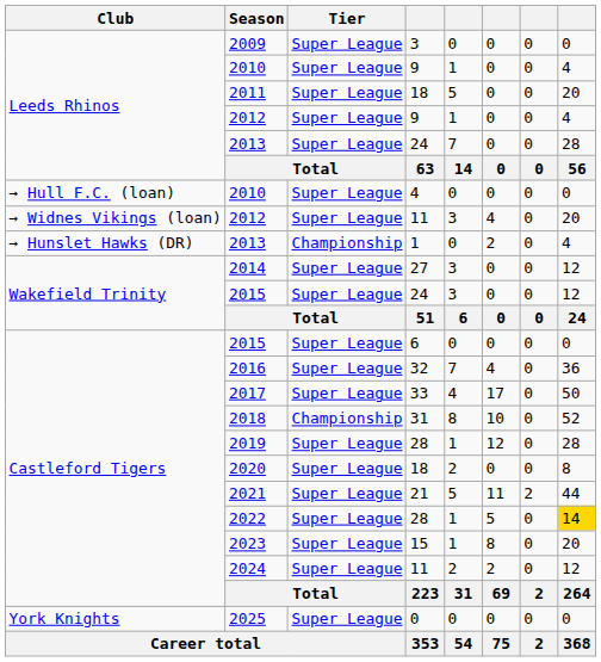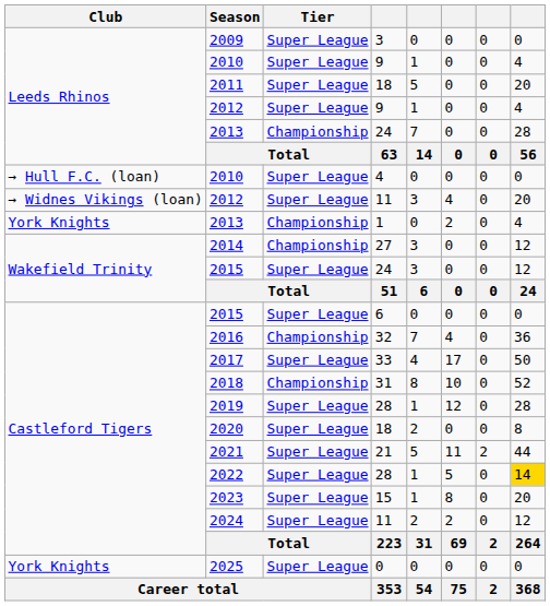 <table class="wikitable defaultcenter">
 <tr>
 <th>Club</th>
 <th>Season</th>
 <th>Tier</th>
 <th style="width:2em;"></th>
 <th style="width:2em;"></th>
 <th style="width:2em;"></th>
 <th style="width:2em;"></th>
 <th style="width:2em;"></th>
 </tr>
 <tr>
 <td rowspan="6" style="text-align:left;"> <a href='#'>Leeds Rhinos</a></td>
 <td><a href='#'>2009</a></td>
 <td><a href='#'>Super League</a></td>
 <td>3</td>
 <td>0</td>
 <td>0</td>
 <td>0</td>
 <td>0</td>
 </tr>
 <tr>
 <td><a href='#'>2010</a></td>
 <td><a href='#'>Super League</a></td>
 <td>9</td>
 <td>1</td>
 <td>0</td>
 <td>0</td>
 <td>4</td>
 </tr>
 <tr>
 <td><a href='#'>2011</a></td>
 <td><a href='#'>Super League</a></td>
 <td>18</td>
 <td>5</td>
 <td>0</td>
 <td>0</td>
 <td>20</td>
 </tr>
 <tr>
 <td><a href='#'>2012</a></td>
 <td><a href='#'>Super League</a></td>
 <td>9</td>
 <td>1</td>
 <td>0</td>
 <td>0</td>
 <td>4</td>
 </tr>
 <tr>
 <td><a href='#'>2013</a></td>
-<td><a href='#'>Super League</a></td>
+<td><a href='#'>Championship</a></td>
 <td>24</td>
 <td>7</td>
 <td>0</td>
 <td>0</td>
 <td>28</td>
 </tr>
 <tr>
 <th colspan="2">Total</th>
 <th>63</th>
 <th>14</th>
 <th>0</th>
 <th>0</th>
 <th>56</th>
 </tr>
 <tr>
 <td style="text-align:left;">→  <a href='#'>Hull F.C.</a> (loan)</td>
 <td><a href='#'>2010</a></td>
 <td><a href='#'>Super League</a></td>
 <td>4</td>
 <td>0</td>
 <td>0</td>
 <td>0</td>
 <td>0</td>
 </tr>
 <tr>
 <td style="text-align:left;">→  <a href='#'>Widnes Vikings</a> (loan)</td>
 <td><a href='#'>2012</a></td>
 <td><a href='#'>Super League</a></td>
 <td>11</td>
 <td>3</td>
 <td>4</td>
 <td>0</td>
 <td>20</td>
 </tr>
 <tr>
-<td style="text-align:left;">→  <a href='#'>Hunslet Hawks</a> (DR)</td>
+<td style="text-align:left;"> <a href='#'>York Knights</a></td>
 <td><a href='#'>2013</a></td>
 <td><a href='#'>Championship</a></td>
 <td>1</td>
 <td>0</td>
 <td>2</td>
 <td>0</td>
 <td>4</td>
 </tr>
 <tr>
 <td rowspan="3" style="text-align:left;"> <a href='#'>Wakefield Trinity</a></td>
 <td><a href='#'>2014</a></td>
-<td><a href='#'>Super League</a></td>
+<td><a href='#'>Championship</a></td>
 <td>27</td>
 <td>3</td>
 <td>0</td>
 <td>0</td>
 <td>12</td>
 </tr>
 <tr>
 <td><a href='#'>2015</a></td>
 <td><a href='#'>Super League</a></td>
 <td>24</td>
 <td>3</td>
 <td>0</td>
 <td>0</td>
 <td>12</td>
 </tr>
 <tr>
 <th colspan="2">Total</th>
 <th>51</th>
 <th>6</th>
 <th>0</th>
 <th>0</th>
 <th>24</th>
 </tr>
 <tr>
 <td rowspan="11" style="text-align:left;"> <a href='#'>Castleford Tigers</a></td>
 <td><a href='#'>2015</a></td>
 <td><a href='#'>Super League</a></td>
 <td>6</td>
 <td>0</td>
 <td>0</td>
 <td>0</td>
 <td>0</td>
 </tr>
 <tr>
 <td><a href='#'>2016</a></td>
-<td><a href='#'>Super League</a></td>
+<td><a href='#'>Championship</a></td>
 <td>32</td>
 <td>7</td>
 <td>4</td>
 <td>0</td>
 <td>36</td>
 </tr>
 <tr>
 <td><a href='#'>2017</a></td>
 <td><a href='#'>Super League</a></td>
 <td>33</td>
 <td>4</td>
 <td>17</td>
 <td>0</td>
 <td>50</td>
 </tr>
 <tr>
 <td><a href='#'>2018</a></td>
 <td><a href='#'>Championship</a></td>
 <td>31</td>
 <td>8</td>
 <td>10</td>
 <td>0</td>
 <td>52</td>
 </tr>
 <tr>
 <td><a href='#'>2019</a></td>
 <td><a href='#'>Super League</a></td>
 <td>28</td>
 <td>1</td>
 <td>12</td>
 <td>0</td>
 <td>28</td>
 </tr>
 <tr>
 <td><a href='#'>2020</a></td>
 <td><a href='#'>Super League</a></td>
 <td>18</td>
 <td>2</td>
 <td>0</td>
 <td>0</td>
 <td>8</td>
 </tr>
 <tr>
 <td><a href='#'>2021</a></td>
 <td><a href='#'>Super League</a></td>
 <td>21</td>
 <td>5</td>
 <td>11</td>
 <td>2</td>
 <td>44</td>
 </tr>
 <tr>
 <td><a href='#'>2022</a></td>
 <td><a href='#'>Super League</a></td>
 <td>28</td>
 <td>1</td>
 <td>5</td>
 <td>0</td>
 <td style="background: gold;">14</td>
 </tr>
 <tr>
 <td><a href='#'>2023</a></td>
 <td><a href='#'>Super League</a></td>
 <td>15</td>
 <td>1</td>
 <td>8</td>
 <td>0</td>
 <td>20</td>
 </tr>
 <tr>
 <td><a href='#'>2024</a></td>
 <td><a href='#'>Super League</a></td>
 <td>11</td>
 <td>2</td>
 <td>2</td>
 <td>0</td>
 <td>12</td>
 </tr>
 <tr>
 <th colspan="2">Total</th>
 <th>223</th>
 <th>31</th>
 <th>69</th>
 <th>2</th>
 <th>264</th>
 </tr>
 <tr>
 <td style="text-align:left;"> <a href='#'>York Knights</a></td>
 <td><a href='#'>2025</a></td>
 <td><a href='#'>Super League</a></td>
 <td>0</td>
 <td>0</td>
 <td>0</td>
 <td>0</td>
 <td>0</td>
 </tr>
 <tr>
 <th colspan="3">Career total</th>
 <th>353</th>
 <th>54</th>
 <th>75</th>
 <th>2</th>
 <th>368</th>
 </tr>
 </table>
